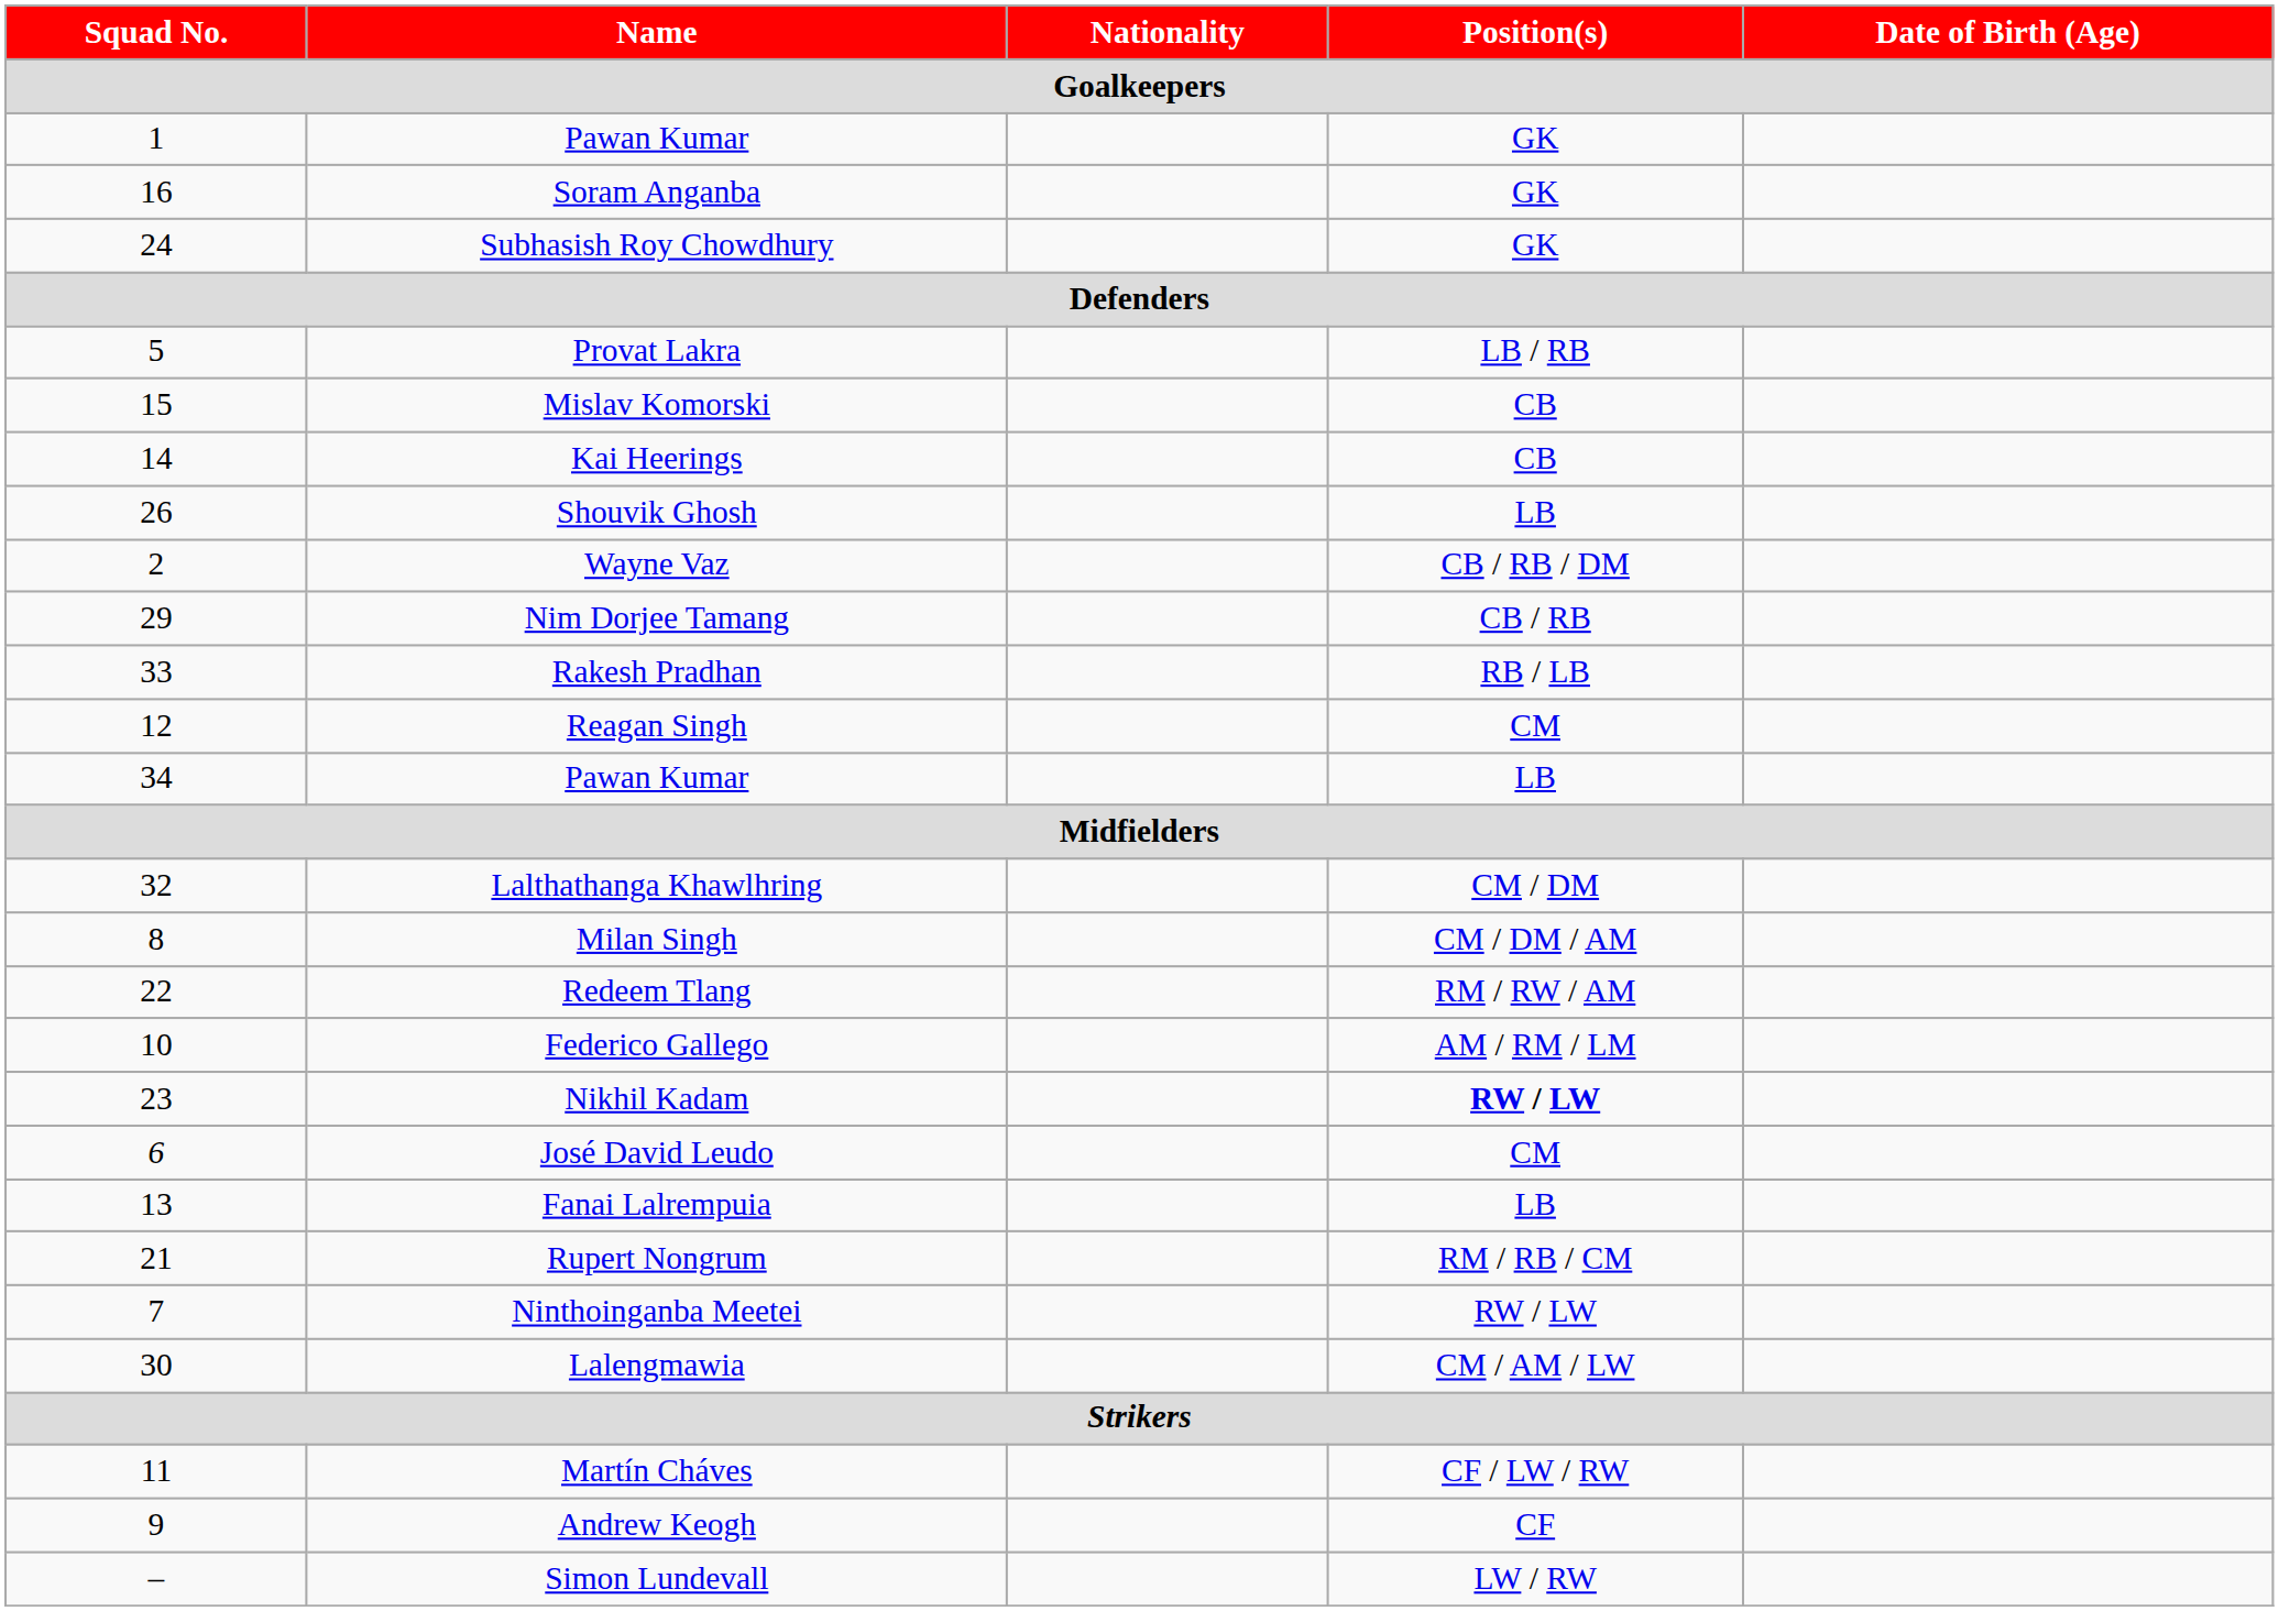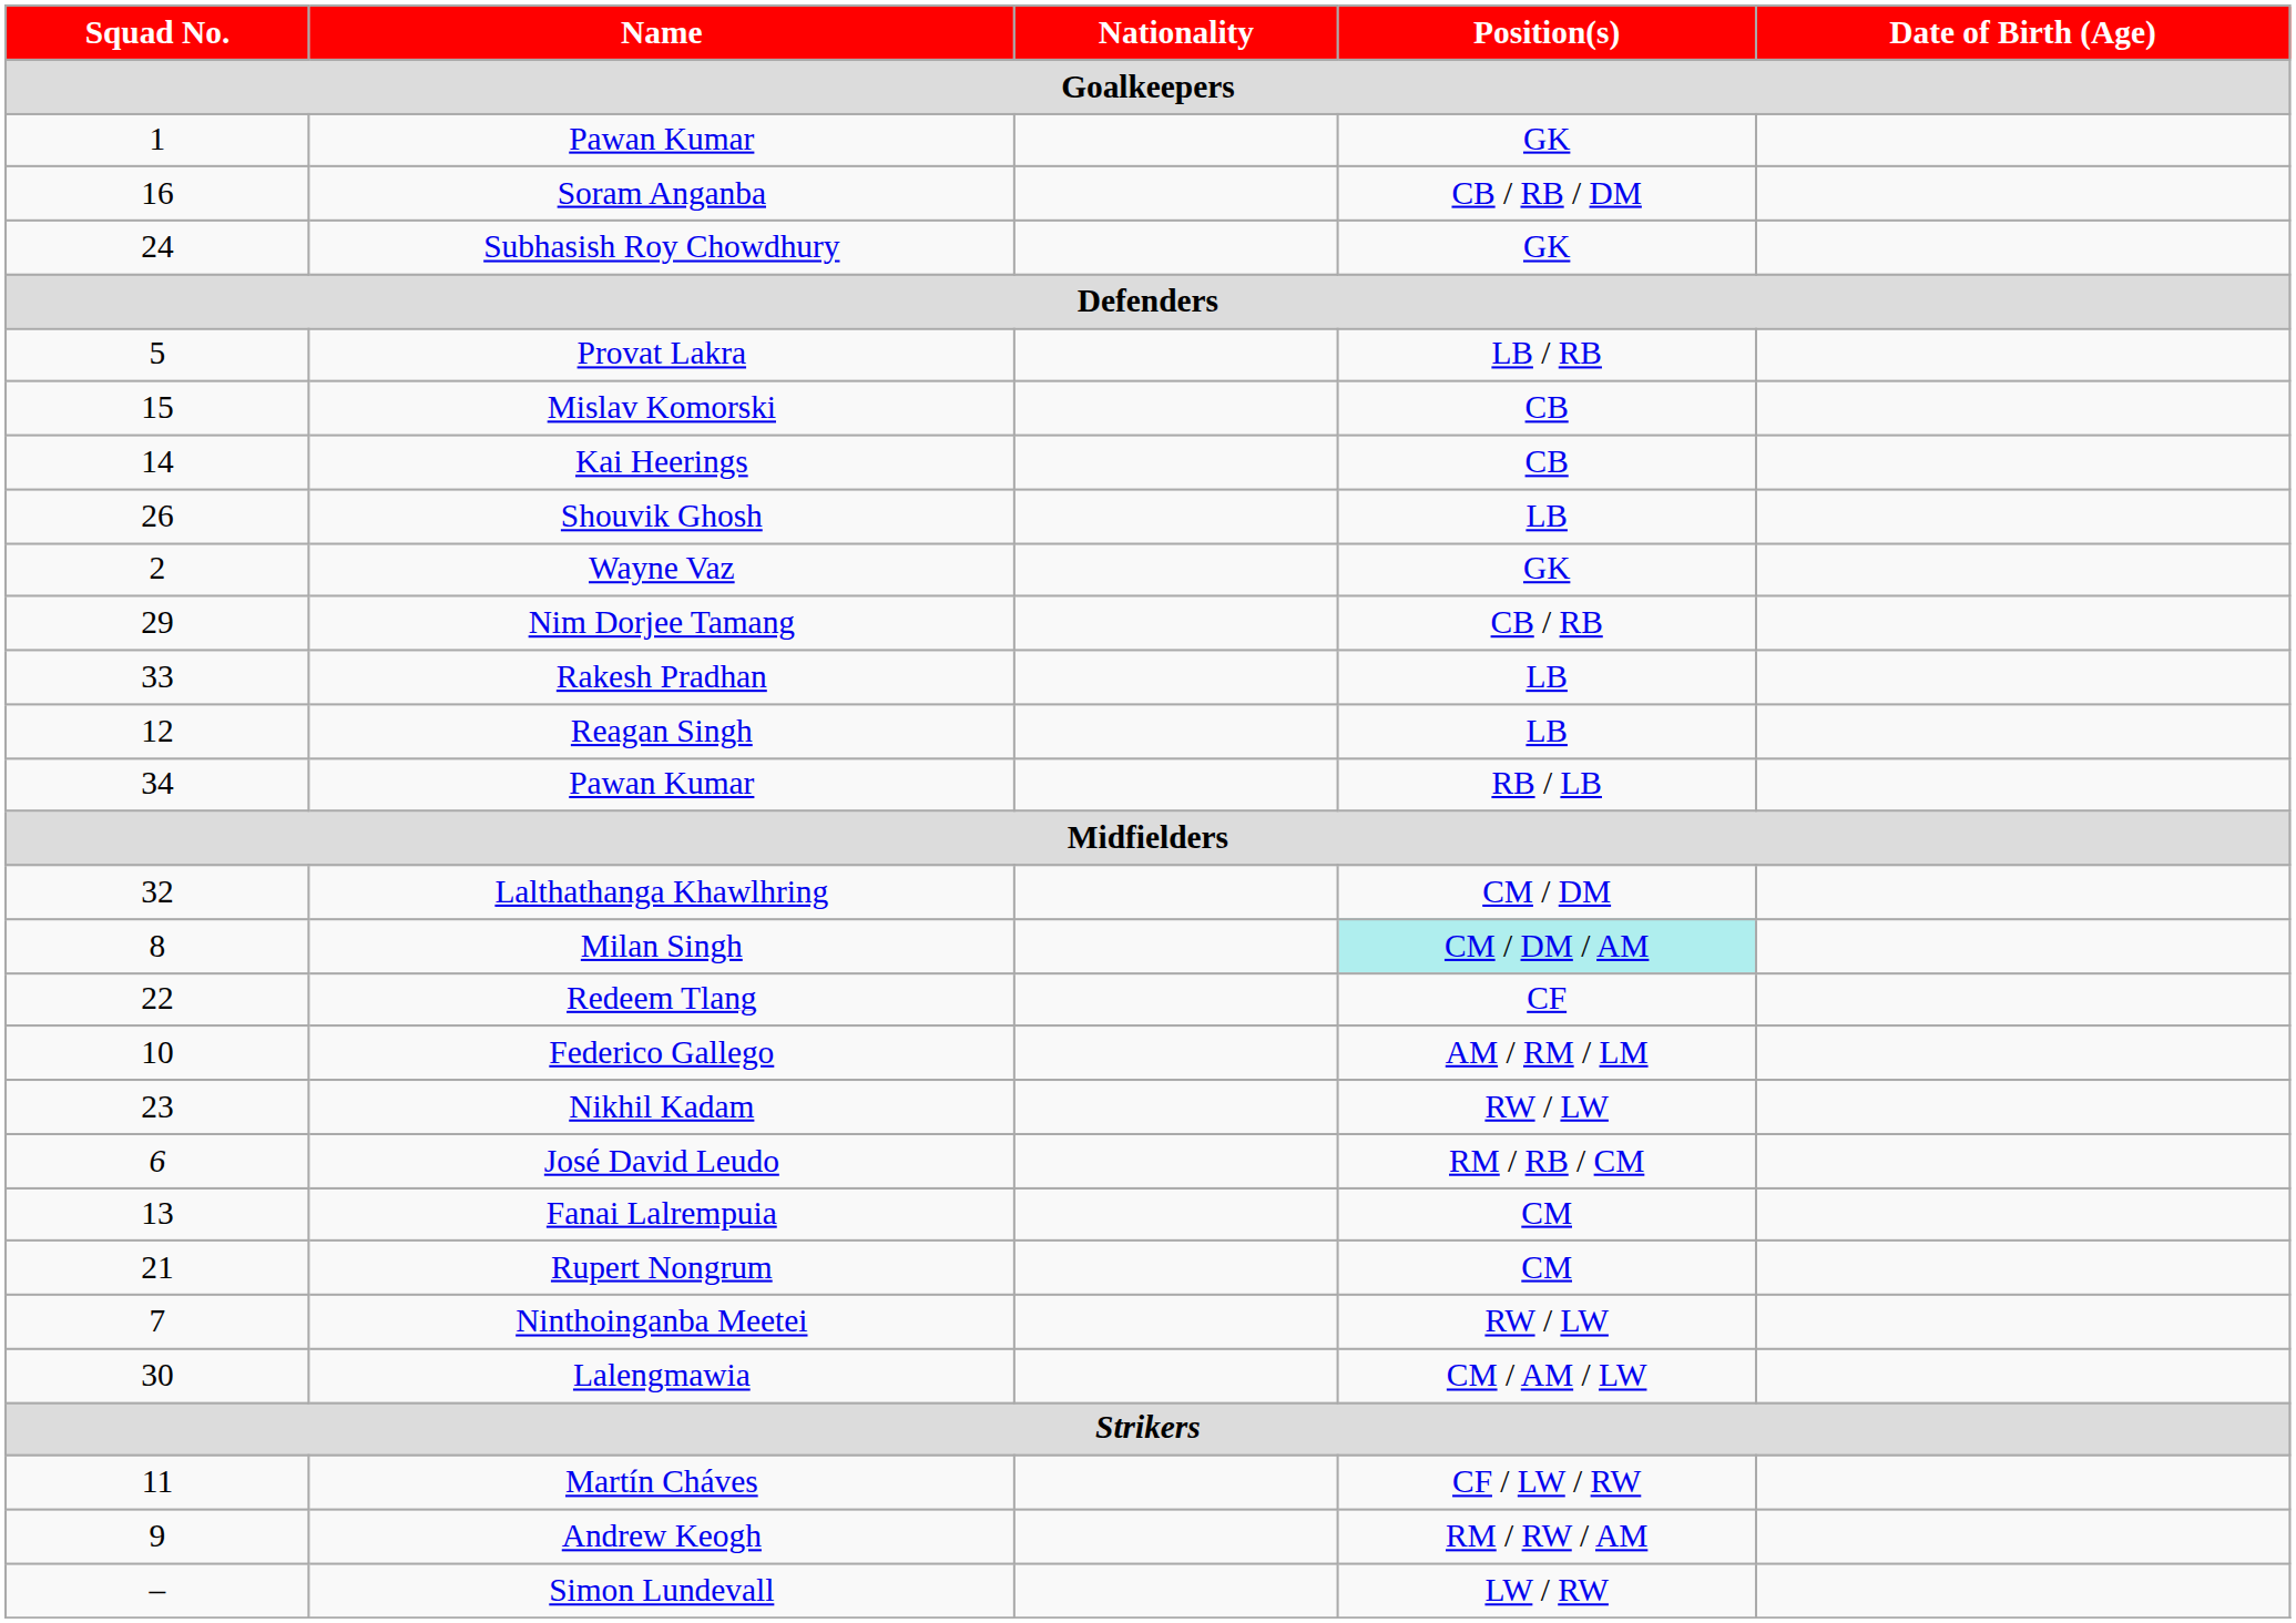 <table class="wikitable" style="text-align:center; font-size:90%; width:80%">
 <tr>
 <th style="background:#FF0000; color: white; text-align:center;">Squad No.</th>
 <th style="background:#FF0000; color: white; text-align:center;">Name</th>
 <th style="background:#FF0000; color: white; text-align:center;">Nationality</th>
 <th style="background:#FF0000; color: white; text-align:center;">Position(s)</th>
 <th style="background:#FF0000; color: white; text-align:center;">Date of Birth (Age)</th>
 </tr>
 <tr>
 <th colspan="5" style="background:#dcdcdc; text-align:center;"><strong>Goalkeepers</strong></th>
 </tr>
 <tr>
 <td>1</td>
 <td><a href='#'>Pawan Kumar</a></td>
 <td></td>
 <td><a href='#'>GK</a></td>
 <td></td>
 </tr>
 <tr>
 <td>16</td>
 <td><a href='#'>Soram Anganba</a></td>
 <td></td>
-<td><a href='#'>GK</a></td>
+<td><a href='#'>CB</a> / <a href='#'>RB</a> / <a href='#'>DM</a></td>
 <td></td>
 </tr>
 <tr>
 <td>24</td>
 <td><a href='#'>Subhasish Roy Chowdhury</a></td>
 <td></td>
 <td><a href='#'>GK</a></td>
 <td></td>
 </tr>
 <tr>
 <th colspan="5" style="background:#dcdcdc; text-align:center;"><strong>Defenders</strong></th>
 </tr>
 <tr>
 <td>5</td>
 <td><a href='#'>Provat Lakra</a></td>
 <td></td>
 <td><a href='#'>LB</a> / <a href='#'>RB</a></td>
 <td></td>
 </tr>
 <tr>
 <td>15</td>
 <td><a href='#'>Mislav Komorski</a></td>
 <td></td>
 <td><a href='#'>CB</a></td>
 <td></td>
 </tr>
 <tr>
 <td>14</td>
 <td><a href='#'>Kai Heerings</a></td>
 <td></td>
 <td><a href='#'>CB</a></td>
 <td></td>
 </tr>
 <tr>
 <td>26</td>
 <td><a href='#'>Shouvik Ghosh</a></td>
 <td></td>
 <td><a href='#'>LB</a></td>
 <td></td>
 </tr>
 <tr>
 <td>2</td>
 <td><a href='#'>Wayne Vaz</a></td>
 <td></td>
-<td><a href='#'>CB</a> / <a href='#'>RB</a> / <a href='#'>DM</a></td>
+<td><a href='#'>GK</a></td>
 <td></td>
 </tr>
 <tr>
 <td>29</td>
 <td><a href='#'>Nim Dorjee Tamang</a></td>
 <td></td>
 <td><a href='#'>CB</a> / <a href='#'>RB</a></td>
 <td></td>
 </tr>
 <tr>
 <td>33</td>
 <td><a href='#'>Rakesh Pradhan</a></td>
 <td></td>
-<td><a href='#'>RB</a> / <a href='#'>LB</a></td>
+<td><a href='#'>LB</a></td>
 <td></td>
 </tr>
 <tr>
 <td>12</td>
 <td><a href='#'>Reagan Singh</a></td>
 <td></td>
-<td><a href='#'>CM</a></td>
+<td><a href='#'>LB</a></td>
 <td></td>
 </tr>
 <tr>
 <td>34</td>
 <td><a href='#'>Pawan Kumar</a></td>
 <td></td>
-<td><a href='#'>LB</a></td>
+<td><a href='#'>RB</a> / <a href='#'>LB</a></td>
 <td></td>
 </tr>
 <tr>
 <th colspan="5" style="background:#dcdcdc; text-align:center;"><strong>Midfielders</strong></th>
 </tr>
 <tr>
 <td>32</td>
 <td><a href='#'>Lalthathanga Khawlhring</a></td>
 <td></td>
 <td><a href='#'>CM</a> / <a href='#'>DM</a></td>
 <td></td>
 </tr>
 <tr>
 <td>8</td>
 <td><a href='#'>Milan Singh</a></td>
 <td></td>
-<td><a href='#'>CM</a> / <a href='#'>DM</a> / <a href='#'>AM</a></td>
+<td style="background: paleturquoise;"><a href='#'>CM</a> / <a href='#'>DM</a> / <a href='#'>AM</a></td>
 <td></td>
 </tr>
 <tr>
 <td>22</td>
 <td><a href='#'>Redeem Tlang</a></td>
 <td></td>
-<td><a href='#'>RM</a> / <a href='#'>RW</a> / <a href='#'>AM</a></td>
+<td><a href='#'>CF</a></td>
 <td></td>
 </tr>
 <tr>
 <td>10</td>
 <td><a href='#'>Federico Gallego</a></td>
 <td></td>
 <td><a href='#'>AM</a> / <a href='#'>RM</a> / <a href='#'>LM</a></td>
 <td></td>
 </tr>
 <tr>
 <td>23</td>
 <td><a href='#'>Nikhil Kadam</a></td>
 <td></td>
-<td><strong><a href='#'>RW</a> / <a href='#'>LW</a></strong></td>
+<td><a href='#'>RW</a> / <a href='#'>LW</a></td>
 <td></td>
 </tr>
 <tr>
 <td><em>6</em></td>
 <td><a href='#'>José David Leudo</a></td>
 <td></td>
-<td><a href='#'>CM</a></td>
+<td><a href='#'>RM</a> / <a href='#'>RB</a> / <a href='#'>CM</a></td>
 <td></td>
 </tr>
 <tr>
 <td>13</td>
 <td><a href='#'>Fanai Lalrempuia</a></td>
 <td></td>
-<td><a href='#'>LB</a></td>
+<td><a href='#'>CM</a></td>
 <td></td>
 </tr>
 <tr>
 <td>21</td>
 <td><a href='#'>Rupert Nongrum</a></td>
 <td></td>
-<td><a href='#'>RM</a> / <a href='#'>RB</a> / <a href='#'>CM</a></td>
+<td><a href='#'>CM</a></td>
 <td></td>
 </tr>
 <tr>
 <td>7</td>
 <td><a href='#'>Ninthoinganba Meetei</a></td>
 <td></td>
 <td><a href='#'>RW</a> / <a href='#'>LW</a></td>
 <td></td>
 </tr>
 <tr>
 <td>30</td>
 <td><a href='#'>Lalengmawia</a></td>
 <td></td>
 <td><a href='#'>CM</a> / <a href='#'>AM</a> / <a href='#'>LW</a></td>
 <td></td>
 </tr>
 <tr>
 <th colspan="12" style="background:#dcdcdc; text-align:center;"><em>Strikers</em></th>
 </tr>
 <tr>
 <td>11</td>
 <td><a href='#'>Martín Cháves</a></td>
 <td></td>
 <td><a href='#'>CF</a> / <a href='#'>LW</a> / <a href='#'>RW</a></td>
 <td></td>
 </tr>
 <tr>
 <td>9</td>
 <td><a href='#'>Andrew Keogh</a></td>
 <td></td>
-<td><a href='#'>CF</a></td>
+<td><a href='#'>RM</a> / <a href='#'>RW</a> / <a href='#'>AM</a></td>
 <td></td>
 </tr>
 <tr>
 <td>–</td>
 <td><a href='#'>Simon Lundevall</a></td>
 <td></td>
 <td><a href='#'>LW</a> / <a href='#'>RW</a></td>
 <td></td>
 </tr>
 <tr>
 </tr>
 </table>
